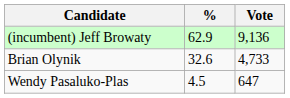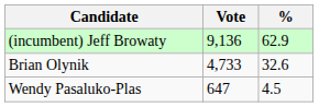 <table class="wikitable">
 <tr>
 <th bgcolor="#DDDDFF" width="200px">Candidate</th>
+<th bgcolor="#DDDDFF" width="50px">Vote</th>
 <th bgcolor="#DDDDFF" width="50px">%</th>
-<th bgcolor="#DDDDFF" width="50px">Vote</th>
 </tr>
 <tr style="text-align:left; background:#cfc;">
 <td>(incumbent) Jeff Browaty</td>
+<td>9,136</td>
 <td>62.9</td>
-<td>9,136</td>
 </tr>
 <tr>
 <td>Brian Olynik</td>
+<td>4,733</td>
 <td>32.6</td>
-<td>4,733</td>
 </tr>
 <tr>
 <td>Wendy Pasaluko-Plas</td>
+<td>647</td>
 <td>4.5</td>
-<td>647</td>
 </tr>
 </table>
